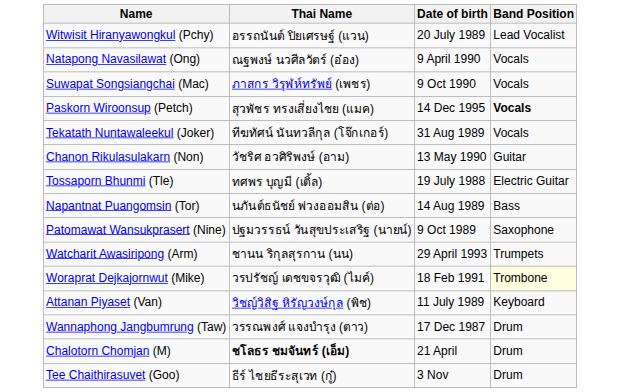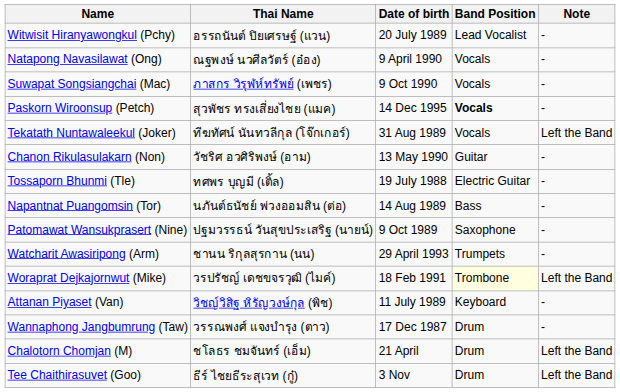 <table class="wikitable" style="margin: 1em auto;">
 <tr>
 <th>Name</th>
 <th>Thai Name</th>
 <th>Date of birth</th>
 <th>Band Position</th>
+<th>Note</th>
 </tr>
 <tr>
 <td><a href='#'>Witwisit Hiranyawongkul</a>	(Pchy)</td>
 <td>อรรถนันต์   ปิยเศรษฐ์ (แวน)</td>
 <td>20 July 1989</td>
 <td>Lead Vocalist</td>
+<td>-</td>
 </tr>
 <tr>
 <td><a href='#'>Natapong Navasilawat</a> (Ong)</td>
 <td>ณฐพงษ์   นวศีลวัตร์ (อ๋อง)</td>
 <td>9 April 1990</td>
 <td>Vocals</td>
+<td>-</td>
 </tr>
 <tr>
 <td><a href='#'>Suwapat Songsiangchai</a> (Mac)</td>
 <td><a href='#'>ภาสกร วิรุฬห์ทรัพย์</a> (เพชร)</td>
 <td>9 Oct 1990</td>
 <td>Vocals</td>
+<td>-</td>
 </tr>
 <tr>
 <td><a href='#'>Paskorn Wiroonsup</a> (Petch)</td>
 <td>สุวพัชร   ทรงเสี่ยงไชย (แมค)</td>
 <td>14 Dec 1995</td>
 <td><strong>Vocals</strong></td>
+<td>-</td>
 </tr>
 <tr>
 <td><a href='#'>Tekatath Nuntawaleekul</a> (Joker)</td>
 <td>ทีฆทัศน์   นันทวลีกุล (โจ๊กเกอร์)</td>
 <td>31 Aug 1989</td>
 <td>Vocals</td>
+<td>Left the Band</td>
 </tr>
 <tr>
 <td><a href='#'>Chanon Rikulasulakarn</a> (Non)</td>
 <td>วัชริศ   อวศิริพงษ์ (อาม)</td>
 <td>13 May 1990</td>
 <td>Guitar</td>
+<td>-</td>
 </tr>
 <tr>
 <td><a href='#'>Tossaporn Bhunmi</a> (Tle)</td>
 <td>ทศพร   บุญมี (เติ้ล)</td>
 <td>19 July 1988</td>
 <td>Electric Guitar</td>
+<td>-</td>
 </tr>
 <tr>
 <td><a href='#'>Napantnat Puangomsin</a> (Tor)</td>
 <td>นภันต์ธนัชย์   พ่วงออมสิน (ต่อ)</td>
 <td>14 Aug 1989</td>
 <td>Bass</td>
+<td>-</td>
 </tr>
 <tr>
 <td><a href='#'>Patomawat Wansukprasert</a> (Nine)</td>
 <td>ปฐมวรรธน์   วันสุขประเสริฐ (นายน์)</td>
 <td>9 Oct 1989</td>
 <td>Saxophone</td>
+<td>-</td>
 </tr>
 <tr>
 <td><a href='#'>Watcharit Awasiripong</a> (Arm)</td>
 <td>ชานน   ริกุลสุรกาน (นน)</td>
 <td>29 April 1993</td>
 <td>Trumpets</td>
+<td>-</td>
 </tr>
 <tr>
 <td><a href='#'>Woraprat Dejkajornwut</a> (Mike)</td>
 <td>วรปรัชญ์   เดชขจรวุฒิ (ไมค์)</td>
 <td>18 Feb 1991</td>
 <td style="background: lightyellow;">Trombone</td>
+<td>Left the Band</td>
 </tr>
 <tr>
 <td><a href='#'>Attanan Piyaset</a> (Van)</td>
 <td><a href='#'>วิชญ์วิสิฐ หิรัญวงษ์กุล</a> (พิช)</td>
 <td>11 July 1989</td>
 <td>Keyboard</td>
+<td>-</td>
 </tr>
 <tr>
 <td><a href='#'>Wannaphong Jangbumrung</a> (Taw)</td>
 <td>วรรณพงศ์   แจงบำรุง (ตาว)</td>
 <td>17 Dec 1987</td>
 <td>Drum</td>
+<td>-</td>
 </tr>
 <tr>
 <td><a href='#'>Chalotorn Chomjan</a> (M)</td>
-<td><strong>ชโลธร   ชมจันทร์ (เอ็ม)</strong></td>
+<td>ชโลธร   ชมจันทร์ (เอ็ม)</td>
 <td>21 April</td>
 <td>Drum</td>
+<td>Left the Band</td>
 </tr>
 <tr>
 <td><a href='#'>Tee Chaithirasuvet</a> (Goo)</td>
 <td>ธีร์   ไชยธีระสุเวท (กู๋)</td>
 <td>3 Nov</td>
 <td>Drum</td>
+<td>Left the Band</td>
 </tr>
 </table>
